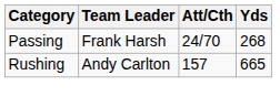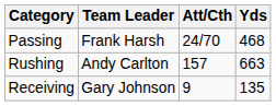 <table class="wikitable">
 <tr>
 <th>Category</th>
 <th>Team Leader</th>
 <th>Att/Cth</th>
 <th>Yds</th>
 </tr>
 <tr style="background: ##ddffdd;">
 <td>Passing</td>
 <td>Frank Harsh</td>
 <td>24/70</td>
-<td>268</td>
+<td>468</td>
 </tr>
 <tr style="background: ##ffdddd;">
 <td>Rushing</td>
 <td>Andy Carlton</td>
 <td>157</td>
-<td>665</td>
+<td>663</td>
+</tr>
+<tr style="background: ##ddffdd;">
+<td>Receiving</td>
+<td>Gary Johnson</td>
+<td>9</td>
+<td>135</td>
 </tr>
 </table>
